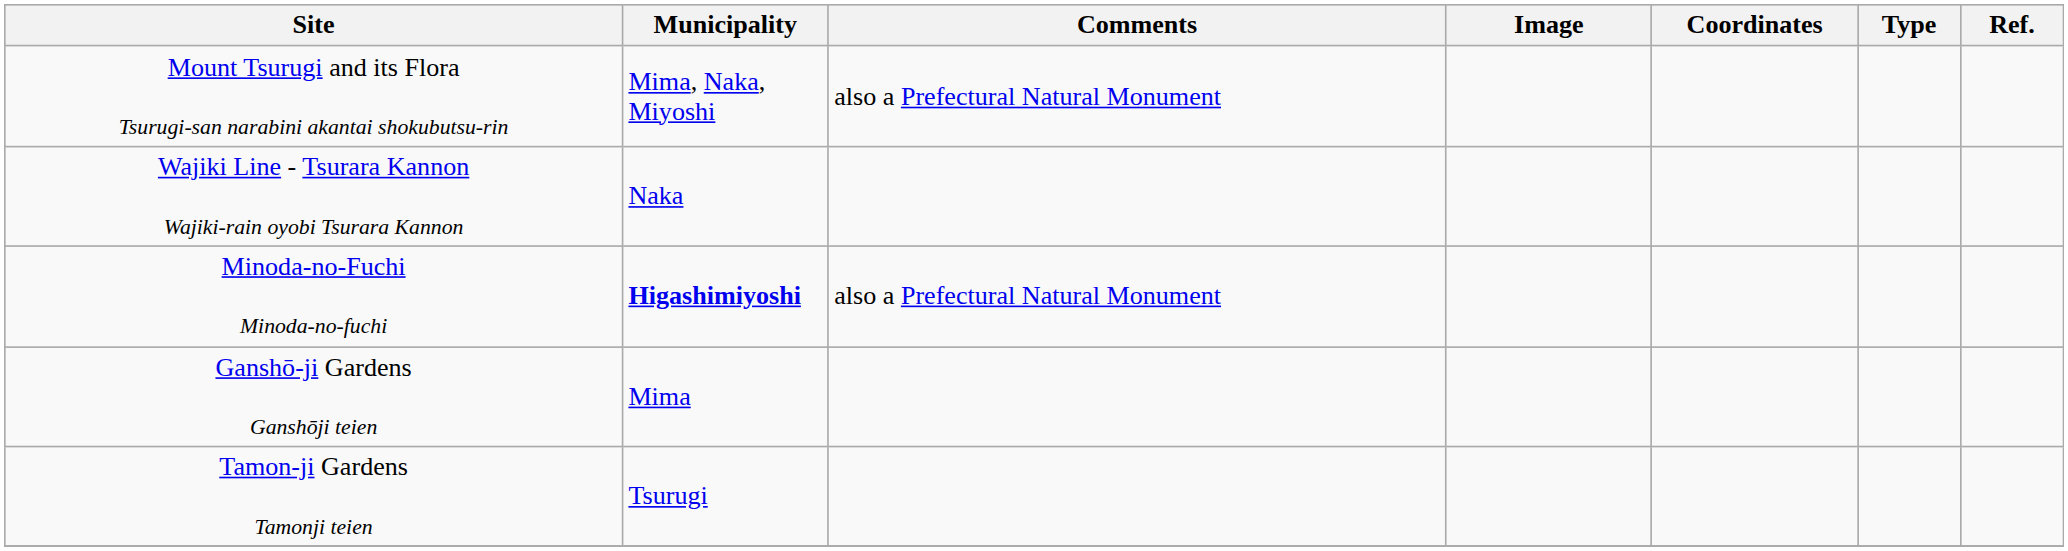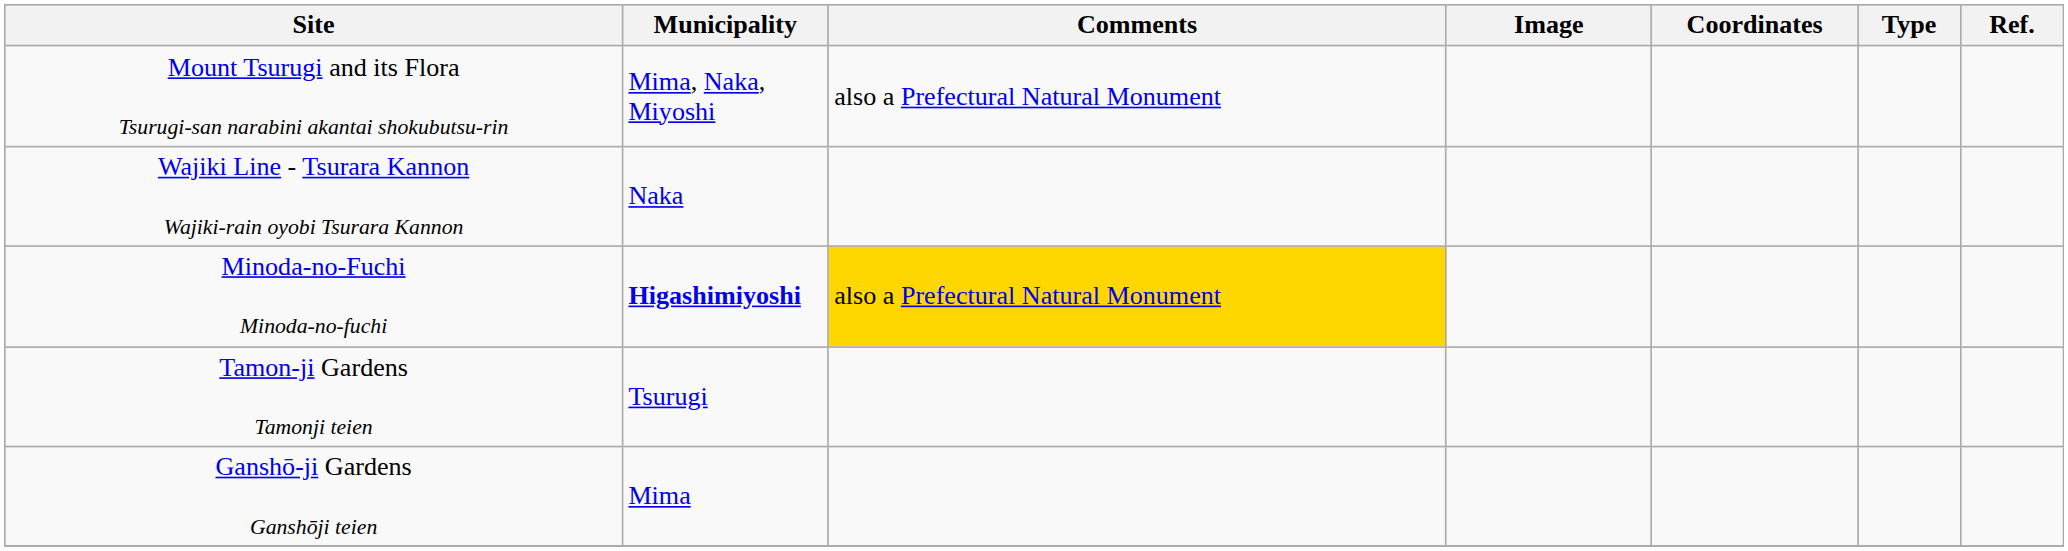 <table class="wikitable sortable"  style="width:100%;">
 <tr>
 <th width="30%" align="left">Site</th>
 <th width="10%" align="left">Municipality</th>
 <th width="30%" align="left" class="unsortable">Comments</th>
 <th width="10%" align="left"  class="unsortable">Image</th>
 <th width="10%" align="left" class="unsortable">Coordinates</th>
 <th width="5%" align="left">Type</th>
 <th width="5%" align="left"  class="unsortable">Ref.</th>
 </tr>
 <tr>
 <td align="center"><a href='#'>Mount Tsurugi</a> and its Flora<br><br><small><em>Tsurugi-san narabini akantai shokubutsu-rin</em></small></td>
 <td><a href='#'>Mima</a>, <a href='#'>Naka</a>, <a href='#'>Miyoshi</a></td>
 <td>also a <a href='#'>Prefectural Natural Monument</a></td>
 <td></td>
 <td></td>
 <td></td>
 <td></td>
 </tr>
 <tr>
 <td align="center"><a href='#'>Wajiki Line</a> - <a href='#'>Tsurara Kannon</a><br><br><small><em>Wajiki-rain oyobi Tsurara Kannon</em></small></td>
 <td><a href='#'>Naka</a></td>
 <td></td>
 <td></td>
 <td></td>
 <td></td>
 <td></td>
 </tr>
 <tr>
 <td align="center"><a href='#'>Minoda-no-Fuchi</a><br><br><small><em>Minoda-no-fuchi</em></small></td>
 <td><strong><a href='#'>Higashimiyoshi</a></strong></td>
-<td>also a <a href='#'>Prefectural Natural Monument</a></td>
+<td style="background: gold;">also a <a href='#'>Prefectural Natural Monument</a></td>
+<td></td>
+<td></td>
+<td></td>
+<td></td>
+</tr>
+<tr>
+<td align="center"><a href='#'>Tamon-ji</a> Gardens<br><br><small><em>Tamonji teien</em></small></td>
+<td><a href='#'>Tsurugi</a></td>
+<td></td>
 <td></td>
 <td></td>
 <td></td>
 <td></td>
 </tr>
 <tr>
 <td align="center"><a href='#'>Ganshō-ji</a> Gardens<br><br><small><em>Ganshōji teien</em></small></td>
 <td><a href='#'>Mima</a></td>
 <td></td>
 <td></td>
 <td></td>
 <td></td>
 <td></td>
 </tr>
 <tr>
-<td align="center"><a href='#'>Tamon-ji</a> Gardens<br><br><small><em>Tamonji teien</em></small></td>
-<td><a href='#'>Tsurugi</a></td>
-<td></td>
-<td></td>
-<td></td>
-<td></td>
-<td></td>
-</tr>
-<tr>
 </tr>
 </table>
